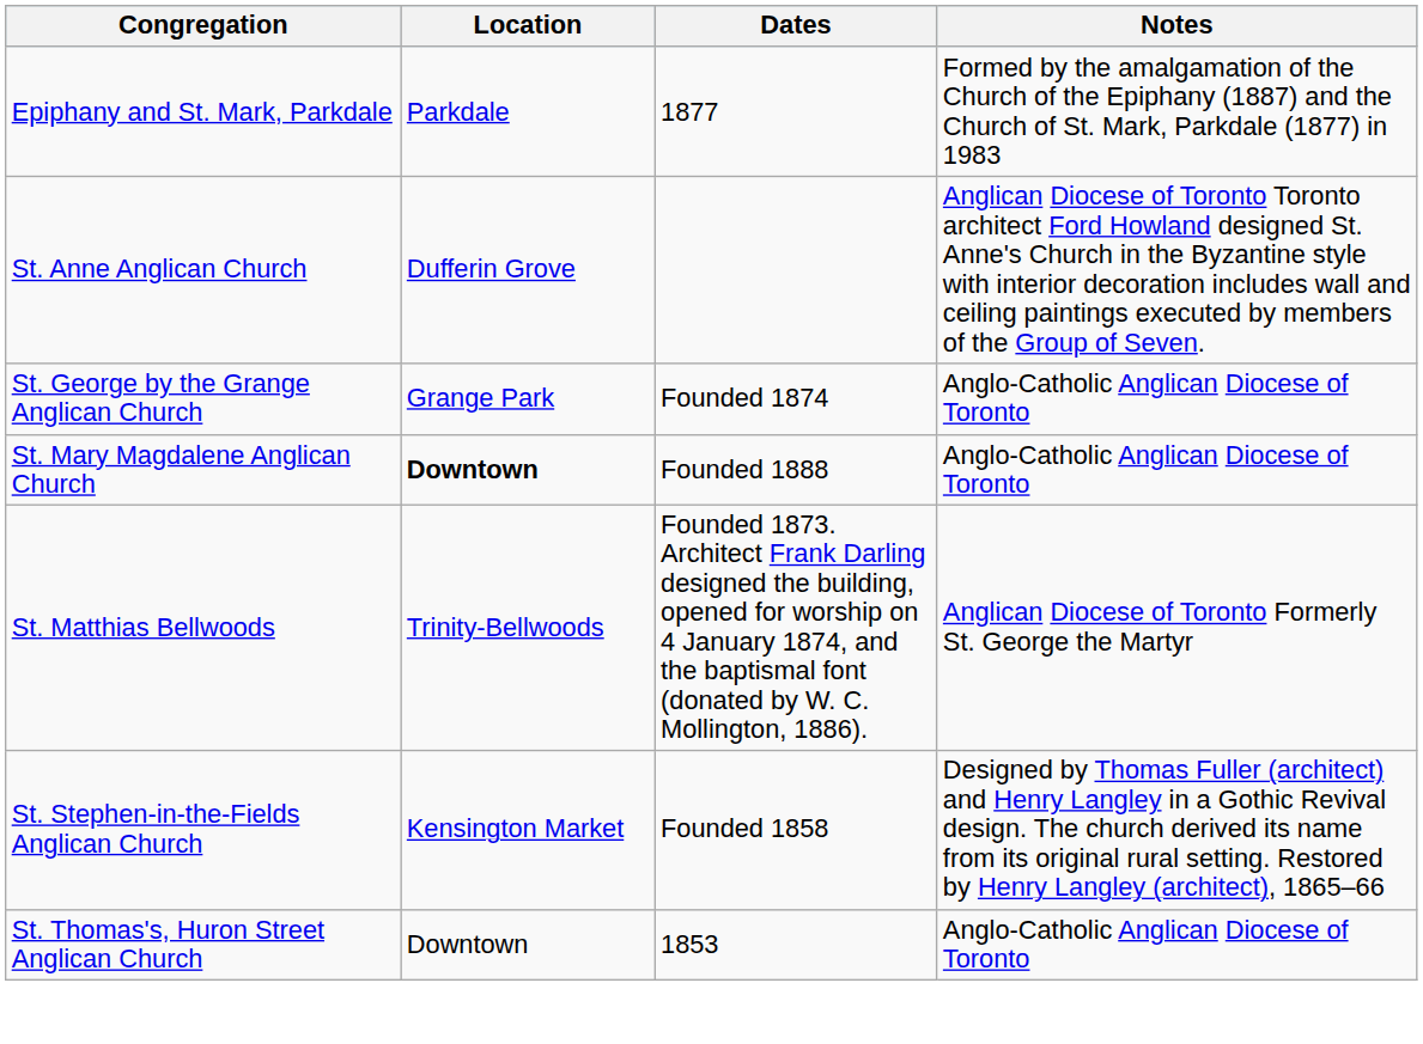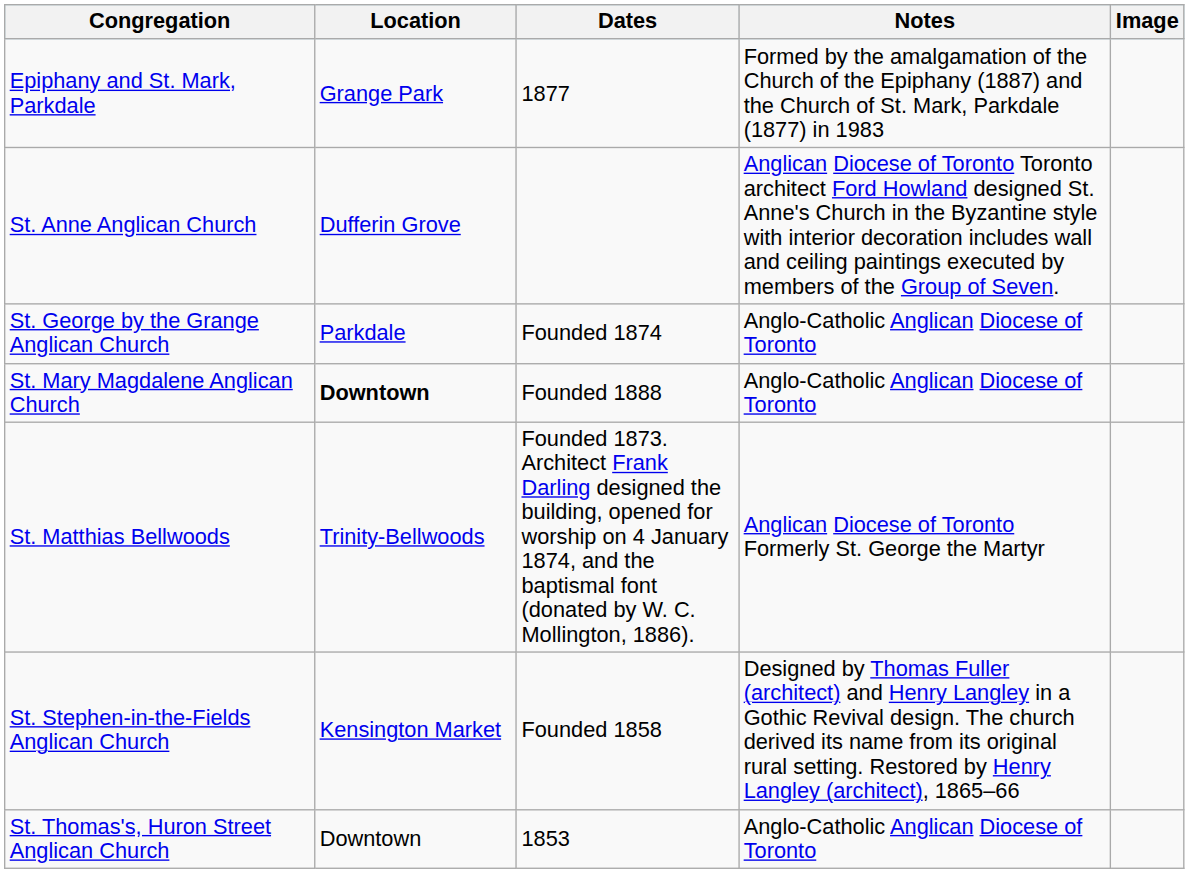 <table class="wikitable">
 <tr style="background:lightblue;">
 <th width=28%>Congregation</th>
 <th width=18%>Location</th>
 <th width=20%>Dates</th>
 <th width=35%>Notes</th>
+<th width=7%>Image</th>
 </tr>
 <tr>
 <td><a href='#'>Epiphany and St. Mark, Parkdale</a></td>
-<td><a href='#'>Parkdale</a></td>
+<td><a href='#'>Grange Park</a></td>
 <td>1877</td>
 <td>Formed by the amalgamation of the Church of the Epiphany (1887) and the Church of St. Mark, Parkdale (1877) in 1983</td>
+<td></td>
 </tr>
 <tr>
 <td><a href='#'>St. Anne Anglican Church</a></td>
 <td><a href='#'>Dufferin Grove</a></td>
 <td></td>
 <td><a href='#'>Anglican</a> <a href='#'>Diocese of Toronto</a> Toronto architect <a href='#'>Ford Howland</a> designed St. Anne's Church in the Byzantine style with interior decoration includes wall and ceiling paintings executed by members of the <a href='#'>Group of Seven</a>.</td>
+<td></td>
 </tr>
 <tr>
 <td><a href='#'>St. George by the Grange Anglican Church</a></td>
-<td><a href='#'>Grange Park</a></td>
+<td><a href='#'>Parkdale</a></td>
 <td>Founded 1874</td>
 <td>Anglo-Catholic <a href='#'>Anglican</a> <a href='#'>Diocese of Toronto</a></td>
+<td></td>
 </tr>
 <tr>
 <td><a href='#'>St. Mary Magdalene Anglican Church</a></td>
 <td><strong>Downtown</strong></td>
 <td>Founded 1888</td>
 <td>Anglo-Catholic <a href='#'>Anglican</a> <a href='#'>Diocese of Toronto</a></td>
+<td></td>
 </tr>
 <tr>
 <td><a href='#'>St. Matthias Bellwoods</a></td>
 <td><a href='#'>Trinity-Bellwoods</a></td>
 <td>Founded 1873.  Architect <a href='#'>Frank Darling</a> designed the building, opened for worship on 4 January 1874, and the baptismal font (donated by W. C. Mollington, 1886).</td>
 <td><a href='#'>Anglican</a> <a href='#'>Diocese of Toronto</a> Formerly St. George the Martyr</td>
+<td></td>
 </tr>
 <tr>
 <td><a href='#'>St. Stephen-in-the-Fields Anglican Church</a></td>
 <td><a href='#'>Kensington Market</a></td>
 <td>Founded 1858</td>
 <td>Designed by <a href='#'>Thomas Fuller (architect)</a> and <a href='#'>Henry Langley</a> in a Gothic Revival design. The church derived its name from its original rural setting. Restored by <a href='#'>Henry Langley (architect)</a>, 1865–66</td>
+<td></td>
 </tr>
 <tr>
 <td><a href='#'>St. Thomas's, Huron Street Anglican Church</a></td>
 <td>Downtown</td>
 <td>1853</td>
 <td>Anglo-Catholic <a href='#'>Anglican</a> <a href='#'>Diocese of Toronto</a></td>
+<td></td>
 </tr>
 </table>
